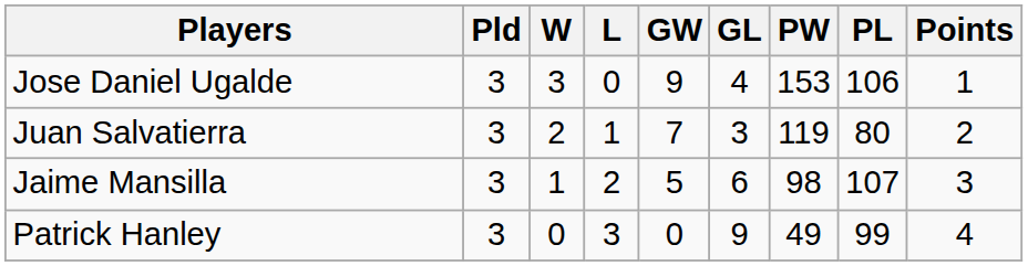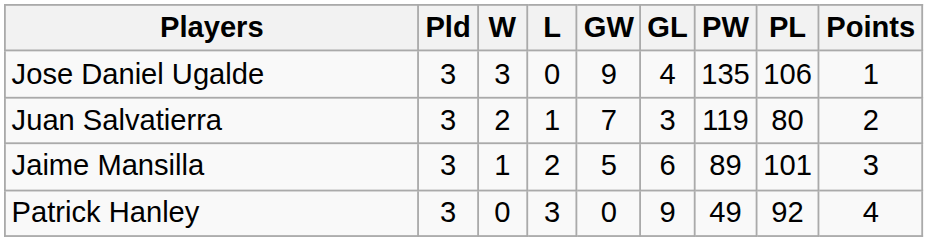 <table class=wikitable style="text-align:center">
 <tr>
 <th width=220>Players</th>
 <th width=20>Pld</th>
 <th width=20>W</th>
 <th width=20>L</th>
 <th width=20>GW</th>
 <th width=20>GL</th>
 <th width=20>PW</th>
 <th width=20>PL</th>
 <th width=50>Points</th>
 </tr>
 <tr>
 <td align=left> Jose Daniel Ugalde</td>
 <td>3</td>
 <td>3</td>
 <td>0</td>
 <td>9</td>
 <td>4</td>
-<td>153</td>
+<td>135</td>
 <td>106</td>
 <td>1</td>
 </tr>
 <tr>
 <td align=left> Juan Salvatierra</td>
 <td>3</td>
 <td>2</td>
 <td>1</td>
 <td>7</td>
 <td>3</td>
 <td>119</td>
 <td>80</td>
 <td>2</td>
 </tr>
 <tr>
 <td align=left> Jaime Mansilla</td>
 <td>3</td>
 <td>1</td>
 <td>2</td>
 <td>5</td>
 <td>6</td>
-<td>98</td>
-<td>107</td>
+<td>89</td>
+<td>101</td>
 <td>3</td>
 </tr>
 <tr>
 <td align=left> Patrick Hanley</td>
 <td>3</td>
 <td>0</td>
 <td>3</td>
 <td>0</td>
 <td>9</td>
 <td>49</td>
-<td>99</td>
+<td>92</td>
 <td>4</td>
 </tr>
 </table>
